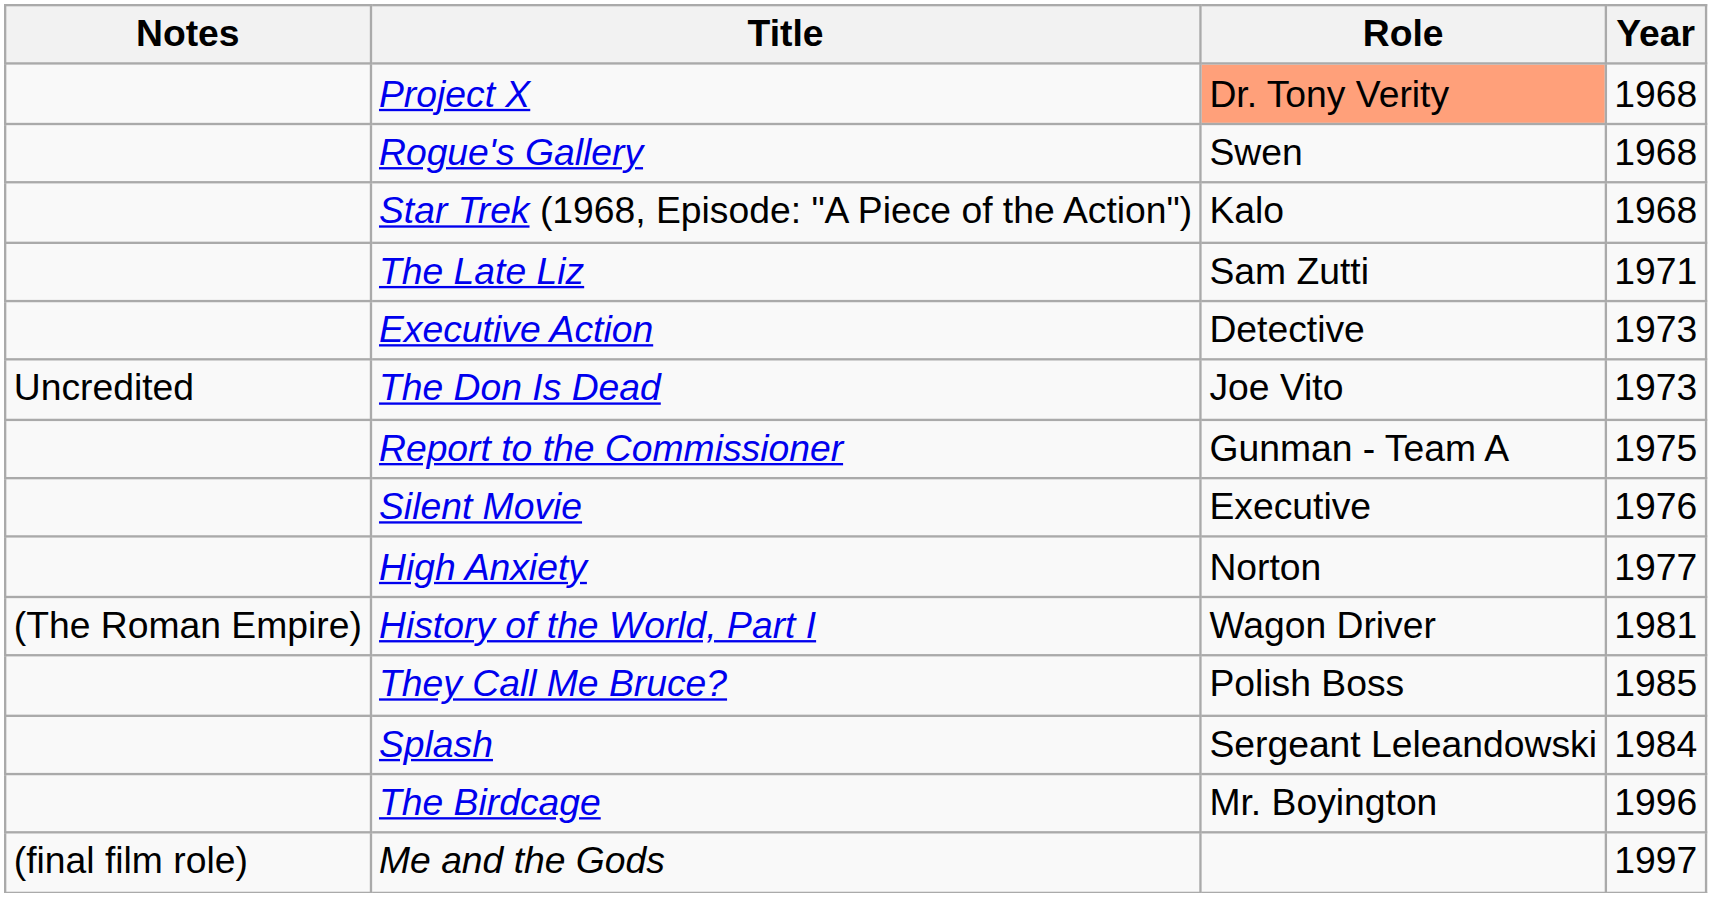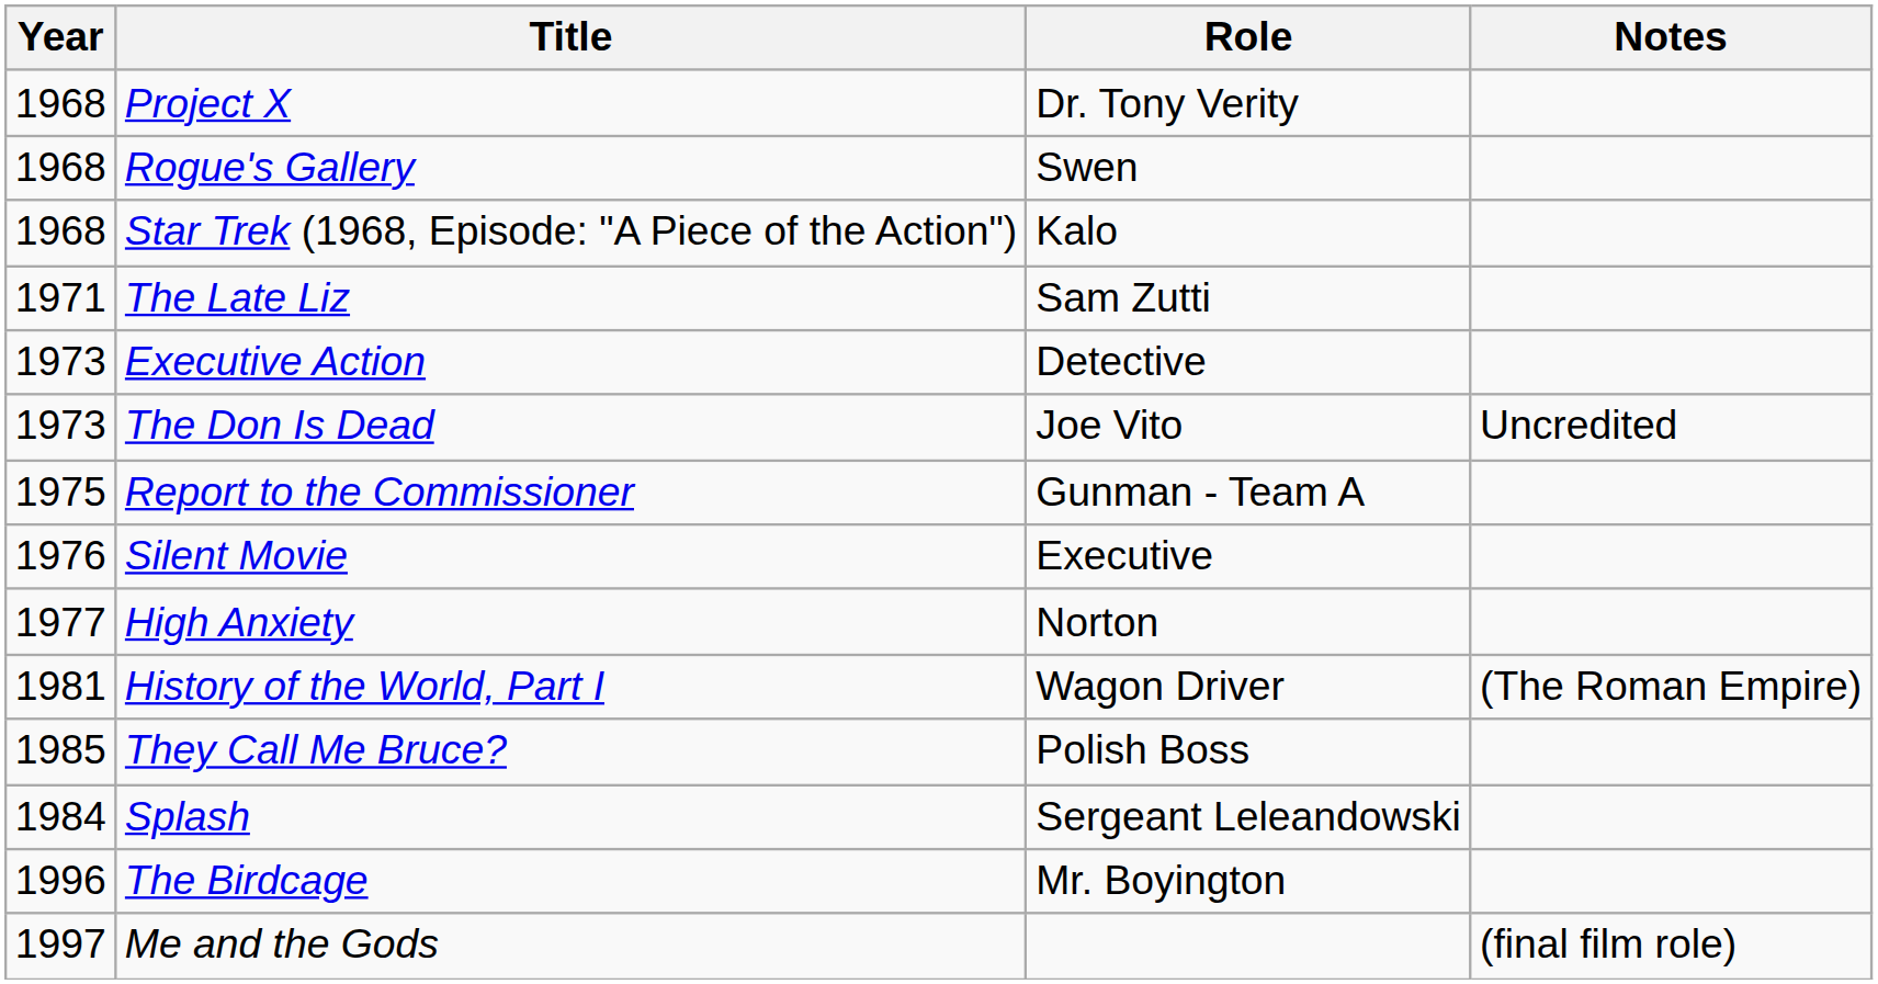 <table class="wikitable">
 <tr>
-<th>Notes</th>
+<th>Year</th>
 <th>Title</th>
 <th>Role</th>
-<th>Year</th>
+<th>Notes</th>
 </tr>
 <tr>
+<td>1968</td>
+<td><em><a href='#'>Project X</a></em></td>
+<td>Dr. Tony Verity</td>
 <td></td>
-<td><em><a href='#'>Project X</a></em></td>
-<td style="background: lightsalmon;">Dr. Tony Verity</td>
-<td>1968</td>
 </tr>
 <tr>
-<td></td>
+<td>1968</td>
 <td><em><a href='#'>Rogue's Gallery</a></em></td>
 <td>Swen</td>
-<td>1968</td>
+<td></td>
 </tr>
 <tr>
-<td></td>
+<td>1968</td>
 <td><em><a href='#'>Star Trek</a></em> (1968, Episode: "A Piece of the Action")</td>
 <td>Kalo</td>
-<td>1968</td>
+<td></td>
 </tr>
 <tr>
-<td></td>
+<td>1971</td>
 <td><em><a href='#'>The Late Liz</a></em></td>
 <td>Sam Zutti</td>
-<td>1971</td>
+<td></td>
 </tr>
 <tr>
-<td></td>
+<td>1973</td>
 <td><em><a href='#'>Executive Action</a></em></td>
 <td>Detective</td>
-<td>1973</td>
+<td></td>
 </tr>
 <tr>
-<td>Uncredited</td>
+<td>1973</td>
 <td><em><a href='#'>The Don Is Dead</a></em></td>
 <td>Joe Vito</td>
-<td>1973</td>
+<td>Uncredited</td>
 </tr>
 <tr>
-<td></td>
+<td>1975</td>
 <td><em><a href='#'>Report to the Commissioner</a></em></td>
 <td>Gunman - Team A</td>
-<td>1975</td>
+<td></td>
 </tr>
 <tr>
-<td></td>
+<td>1976</td>
 <td><em><a href='#'>Silent Movie</a></em></td>
 <td>Executive</td>
-<td>1976</td>
+<td></td>
 </tr>
 <tr>
-<td></td>
+<td>1977</td>
 <td><em><a href='#'>High Anxiety</a></em></td>
 <td>Norton</td>
-<td>1977</td>
+<td></td>
 </tr>
 <tr>
-<td>(The Roman Empire)</td>
+<td>1981</td>
 <td><em><a href='#'>History of the World, Part I</a></em></td>
 <td>Wagon Driver</td>
-<td>1981</td>
+<td>(The Roman Empire)</td>
 </tr>
 <tr>
-<td></td>
+<td>1985</td>
 <td><em><a href='#'>They Call Me Bruce?</a></em></td>
 <td>Polish Boss</td>
-<td>1985</td>
+<td></td>
 </tr>
 <tr>
-<td></td>
+<td>1984</td>
 <td><em><a href='#'>Splash</a></em></td>
 <td>Sergeant Leleandowski</td>
-<td>1984</td>
+<td></td>
 </tr>
 <tr>
-<td></td>
+<td>1996</td>
 <td><em><a href='#'>The Birdcage</a></em></td>
 <td>Mr. Boyington</td>
-<td>1996</td>
+<td></td>
 </tr>
 <tr>
-<td>(final film role)</td>
+<td>1997</td>
 <td><em>Me and the Gods</em></td>
 <td></td>
-<td>1997</td>
+<td>(final film role)</td>
 </tr>
 </table>
